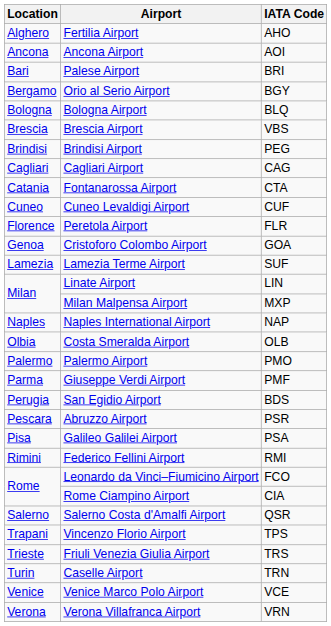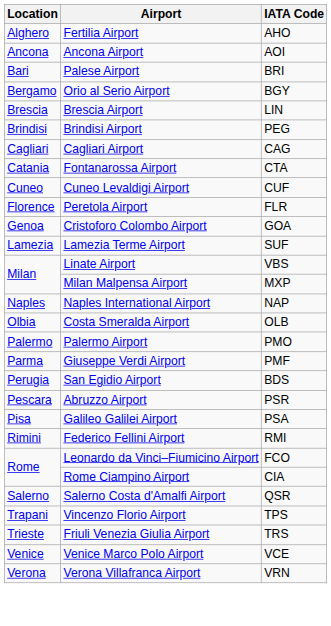 <table class="wikitable sortable">
 <tr>
 <th>Location</th>
 <th>Airport</th>
 <th>IATA Code</th>
 </tr>
 <tr>
 <td><a href='#'>Alghero</a></td>
 <td><a href='#'>Fertilia Airport</a></td>
 <td>AHO</td>
 </tr>
 <tr>
 <td><a href='#'>Ancona</a></td>
 <td><a href='#'>Ancona Airport</a></td>
 <td>AOI</td>
 </tr>
 <tr>
 <td><a href='#'>Bari</a></td>
 <td><a href='#'>Palese Airport</a></td>
 <td>BRI</td>
 </tr>
 <tr>
 <td><a href='#'>Bergamo</a></td>
 <td><a href='#'>Orio al Serio Airport</a></td>
 <td>BGY</td>
 </tr>
 <tr>
-<td><a href='#'>Bologna</a></td>
-<td><a href='#'>Bologna Airport</a></td>
-<td>BLQ</td>
-</tr>
-<tr>
 <td><a href='#'>Brescia</a></td>
 <td><a href='#'>Brescia Airport</a></td>
-<td>VBS</td>
+<td>LIN</td>
 </tr>
 <tr>
 <td><a href='#'>Brindisi</a></td>
 <td><a href='#'>Brindisi Airport</a></td>
 <td>PEG</td>
 </tr>
 <tr>
 <td><a href='#'>Cagliari</a></td>
 <td><a href='#'>Cagliari Airport</a></td>
 <td>CAG</td>
 </tr>
 <tr>
 <td><a href='#'>Catania</a></td>
 <td><a href='#'>Fontanarossa Airport</a></td>
 <td>CTA</td>
 </tr>
 <tr>
 <td><a href='#'>Cuneo</a></td>
 <td><a href='#'>Cuneo Levaldigi Airport</a></td>
 <td>CUF</td>
 </tr>
 <tr>
 <td><a href='#'>Florence</a></td>
 <td><a href='#'>Peretola Airport</a></td>
 <td>FLR</td>
 </tr>
 <tr>
 <td><a href='#'>Genoa</a></td>
 <td><a href='#'>Cristoforo Colombo Airport</a></td>
 <td>GOA</td>
 </tr>
 <tr>
 <td><a href='#'>Lamezia</a></td>
 <td><a href='#'>Lamezia Terme Airport</a></td>
 <td>SUF</td>
 </tr>
 <tr>
 <td rowspan=2><a href='#'>Milan</a></td>
 <td><a href='#'>Linate Airport</a></td>
-<td>LIN</td>
+<td>VBS</td>
 </tr>
 <tr>
 <td><a href='#'>Milan Malpensa Airport</a></td>
 <td>MXP</td>
 </tr>
 <tr>
 <td><a href='#'>Naples</a></td>
 <td><a href='#'>Naples International Airport</a></td>
 <td>NAP</td>
 </tr>
 <tr>
 <td><a href='#'>Olbia</a></td>
 <td><a href='#'>Costa Smeralda Airport</a></td>
 <td>OLB</td>
 </tr>
 <tr>
 <td><a href='#'>Palermo</a></td>
 <td><a href='#'>Palermo Airport</a></td>
 <td>PMO</td>
 </tr>
 <tr>
 <td><a href='#'>Parma</a></td>
 <td><a href='#'>Giuseppe Verdi Airport</a></td>
 <td>PMF</td>
 </tr>
 <tr>
 <td><a href='#'>Perugia</a></td>
 <td><a href='#'>San Egidio Airport</a></td>
 <td>BDS</td>
 </tr>
 <tr>
 <td><a href='#'>Pescara</a></td>
 <td><a href='#'>Abruzzo Airport</a></td>
 <td>PSR</td>
 </tr>
 <tr>
 <td><a href='#'>Pisa</a></td>
 <td><a href='#'>Galileo Galilei Airport</a></td>
 <td>PSA</td>
 </tr>
 <tr>
 <td><a href='#'>Rimini</a></td>
 <td><a href='#'>Federico Fellini Airport</a></td>
 <td>RMI</td>
 </tr>
 <tr>
 <td rowspan=2><a href='#'>Rome</a></td>
 <td><a href='#'>Leonardo da Vinci–Fiumicino Airport</a></td>
 <td>FCO</td>
 </tr>
 <tr>
 <td><a href='#'>Rome Ciampino Airport</a></td>
 <td>CIA</td>
 </tr>
 <tr>
 <td><a href='#'>Salerno</a></td>
 <td><a href='#'>Salerno Costa d'Amalfi Airport</a></td>
 <td>QSR</td>
 </tr>
 <tr>
 <td><a href='#'>Trapani</a></td>
 <td><a href='#'>Vincenzo Florio Airport</a></td>
 <td>TPS</td>
 </tr>
 <tr>
 <td><a href='#'>Trieste</a></td>
 <td><a href='#'>Friuli Venezia Giulia Airport</a></td>
 <td>TRS</td>
 </tr>
 <tr>
-<td><a href='#'>Turin</a></td>
-<td><a href='#'>Caselle Airport</a></td>
-<td>TRN</td>
-</tr>
-<tr>
 <td><a href='#'>Venice</a></td>
 <td><a href='#'>Venice Marco Polo Airport</a></td>
 <td>VCE</td>
 </tr>
 <tr>
 <td><a href='#'>Verona</a></td>
 <td><a href='#'>Verona Villafranca Airport</a></td>
 <td>VRN</td>
 </tr>
 </table>
